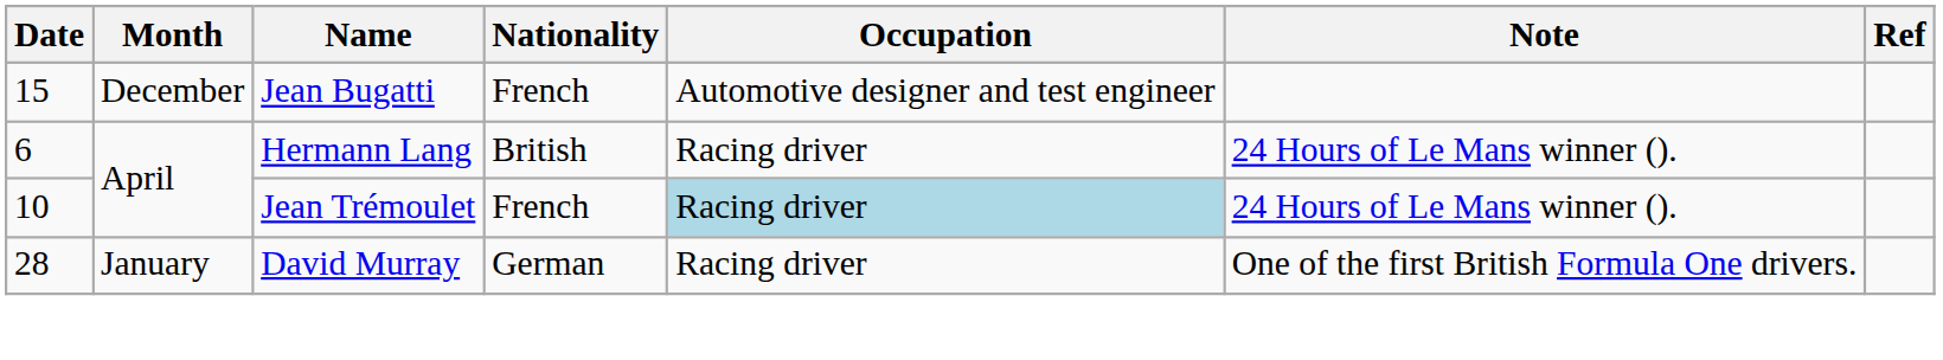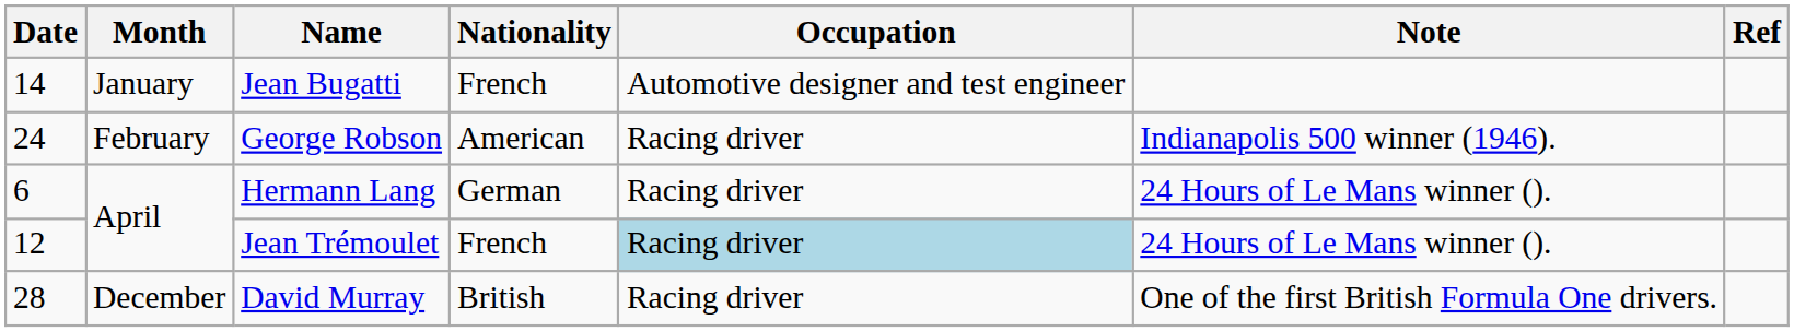 <table class="wikitable" style="font-size:85%;">
 <tr>
 <th>Date</th>
 <th>Month</th>
 <th>Name</th>
 <th>Nationality</th>
 <th>Occupation</th>
 <th>Note</th>
 <th>Ref</th>
 </tr>
 <tr>
-<td>15</td>
-<td>December</td>
+<td>14</td>
+<td>January</td>
 <td><a href='#'>Jean Bugatti</a></td>
 <td>French</td>
 <td>Automotive designer and test engineer</td>
 <td></td>
 <td></td>
 </tr>
 <tr>
+<td>24</td>
+<td>February</td>
+<td><a href='#'>George Robson</a></td>
+<td>American</td>
+<td>Racing driver</td>
+<td><a href='#'>Indianapolis 500</a> winner (<a href='#'>1946</a>).</td>
+<td></td>
+</tr>
+<tr>
 <td>6</td>
 <td rowspan=2>April</td>
 <td><a href='#'>Hermann Lang</a></td>
-<td>British</td>
+<td>German</td>
 <td>Racing driver</td>
 <td><a href='#'>24 Hours of Le Mans</a> winner ().</td>
 <td></td>
 </tr>
 <tr>
-<td>10</td>
+<td>12</td>
 <td><a href='#'>Jean Trémoulet</a></td>
 <td>French</td>
 <td style="background: lightblue;">Racing driver</td>
 <td><a href='#'>24 Hours of Le Mans</a> winner ().</td>
 <td></td>
 </tr>
 <tr>
 <td>28</td>
-<td>January</td>
+<td>December</td>
 <td><a href='#'>David Murray</a></td>
-<td>German</td>
+<td>British</td>
 <td>Racing driver</td>
 <td>One of the first British <a href='#'>Formula One</a> drivers.</td>
 <td></td>
 </tr>
 </table>
